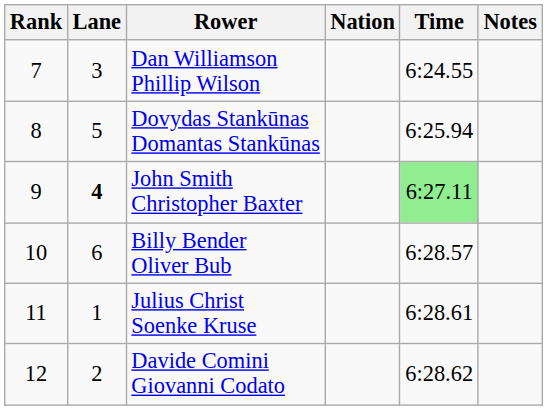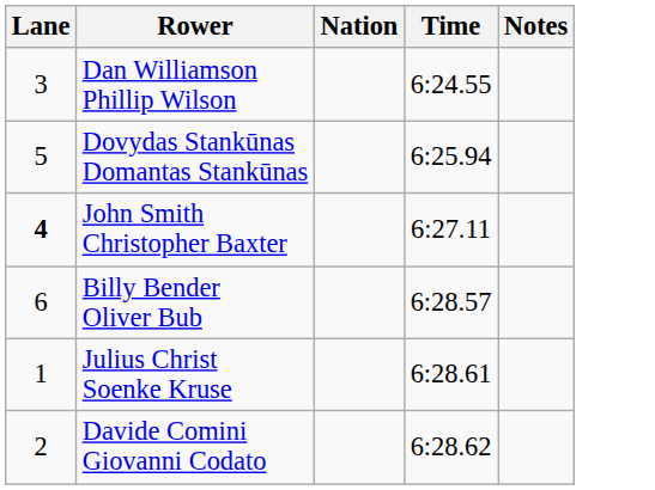 <table class="wikitable sortable" style="text-align:center">
 <tr>
-<th>Rank</th>
 <th>Lane</th>
 <th>Rower</th>
 <th>Nation</th>
 <th>Time</th>
 <th>Notes</th>
 </tr>
 <tr>
-<td>7</td>
 <td>3</td>
 <td align=left><a href='#'>Dan Williamson</a><br><a href='#'>Phillip Wilson</a></td>
 <td align=left></td>
 <td>6:24.55</td>
 <td></td>
 </tr>
 <tr>
-<td>8</td>
 <td>5</td>
 <td align=left><a href='#'>Dovydas Stankūnas</a><br><a href='#'>Domantas Stankūnas</a></td>
 <td align=left></td>
 <td>6:25.94</td>
 <td></td>
 </tr>
 <tr>
-<td>9</td>
 <td><strong>4</strong></td>
 <td align=left><a href='#'>John Smith</a><br><a href='#'>Christopher Baxter</a></td>
 <td align=left></td>
-<td style="background: lightgreen;">6:27.11</td>
+<td>6:27.11</td>
 <td></td>
 </tr>
 <tr>
-<td>10</td>
 <td>6</td>
 <td align=left><a href='#'>Billy Bender</a><br><a href='#'>Oliver Bub</a></td>
 <td align=left></td>
 <td>6:28.57</td>
 <td></td>
 </tr>
 <tr>
-<td>11</td>
 <td>1</td>
 <td align=left><a href='#'>Julius Christ</a><br><a href='#'>Soenke Kruse</a></td>
 <td align=left></td>
 <td>6:28.61</td>
 <td></td>
 </tr>
 <tr>
-<td>12</td>
 <td>2</td>
 <td align=left><a href='#'>Davide Comini</a><br><a href='#'>Giovanni Codato</a></td>
 <td align=left></td>
 <td>6:28.62</td>
 <td></td>
 </tr>
 </table>
